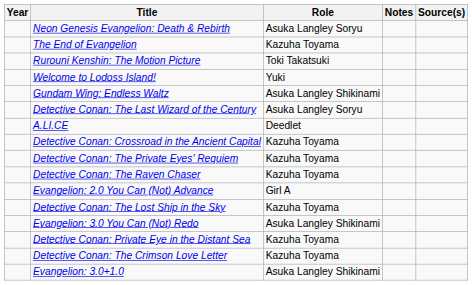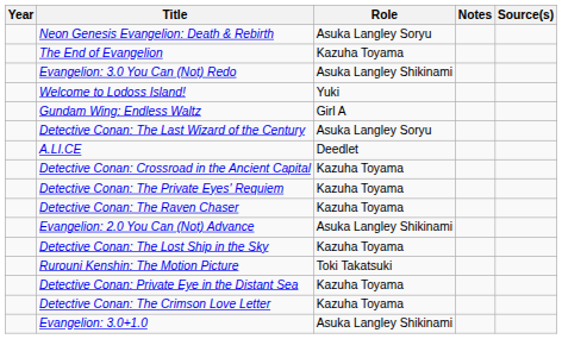 <table class="wikitable sortable plainrowheaders">
 <tr>
 <th>Year</th>
 <th>Title</th>
 <th>Role</th>
 <th class="unsortable">Notes</th>
 <th class="unsortable">Source(s)</th>
 </tr>
 <tr>
 <td></td>
 <td><em><a href='#'>Neon Genesis Evangelion: Death & Rebirth</a></em></td>
 <td>Asuka Langley Soryu</td>
 <td></td>
 <td></td>
 </tr>
 <tr>
 <td></td>
 <td><em><a href='#'>The End of Evangelion</a></em></td>
 <td>Kazuha Toyama</td>
 <td></td>
 <td></td>
 </tr>
 <tr>
 <td></td>
-<td><em><a href='#'>Rurouni Kenshin: The Motion Picture</a></em></td>
-<td>Toki Takatsuki</td>
+<td><em><a href='#'>Evangelion: 3.0 You Can (Not) Redo</a></em></td>
+<td>Asuka Langley Shikinami</td>
 <td></td>
 <td></td>
 </tr>
 <tr>
 <td></td>
 <td><em><a href='#'>Welcome to Lodoss Island!</a></em></td>
 <td>Yuki</td>
 <td></td>
 <td></td>
 </tr>
 <tr>
 <td></td>
 <td><em><a href='#'>Gundam Wing: Endless Waltz</a></em></td>
-<td>Asuka Langley Shikinami</td>
+<td>Girl A</td>
 <td></td>
 <td></td>
 </tr>
 <tr>
 <td></td>
 <td><em><a href='#'>Detective Conan: The Last Wizard of the Century</a></em></td>
 <td>Asuka Langley Soryu</td>
 <td></td>
 <td></td>
 </tr>
 <tr>
 <td></td>
 <td><em><a href='#'>A.LI.CE</a></em></td>
 <td>Deedlet</td>
 <td></td>
 <td></td>
 </tr>
 <tr>
 <td></td>
 <td><em><a href='#'>Detective Conan: Crossroad in the Ancient Capital</a></em></td>
 <td>Kazuha Toyama</td>
 <td></td>
 <td></td>
 </tr>
 <tr>
 <td></td>
 <td><em><a href='#'>Detective Conan: The Private Eyes' Requiem</a></em></td>
 <td>Kazuha Toyama</td>
 <td></td>
 <td></td>
 </tr>
 <tr>
 <td></td>
 <td><em><a href='#'>Detective Conan: The Raven Chaser</a></em></td>
 <td>Kazuha Toyama</td>
 <td></td>
 <td></td>
 </tr>
 <tr>
 <td></td>
 <td><em><a href='#'>Evangelion: 2.0 You Can (Not) Advance</a></em></td>
-<td>Girl A</td>
+<td>Asuka Langley Shikinami</td>
 <td></td>
 <td></td>
 </tr>
 <tr>
 <td></td>
 <td><em><a href='#'>Detective Conan: The Lost Ship in the Sky</a></em></td>
 <td>Kazuha Toyama</td>
 <td></td>
 <td></td>
 </tr>
 <tr>
 <td></td>
-<td><em><a href='#'>Evangelion: 3.0 You Can (Not) Redo</a></em></td>
-<td>Asuka Langley Shikinami</td>
+<td><em><a href='#'>Rurouni Kenshin: The Motion Picture</a></em></td>
+<td>Toki Takatsuki</td>
 <td></td>
 <td></td>
 </tr>
 <tr>
 <td></td>
 <td><em><a href='#'>Detective Conan: Private Eye in the Distant Sea</a></em></td>
 <td>Kazuha Toyama</td>
 <td></td>
 <td></td>
 </tr>
 <tr>
 <td></td>
 <td><em><a href='#'>Detective Conan: The Crimson Love Letter</a></em></td>
 <td>Kazuha Toyama</td>
 <td></td>
 <td></td>
 </tr>
 <tr>
 <td></td>
 <td><em><a href='#'>Evangelion: 3.0+1.0</a></em></td>
 <td>Asuka Langley Shikinami</td>
 <td></td>
 <td></td>
 </tr>
 </table>
